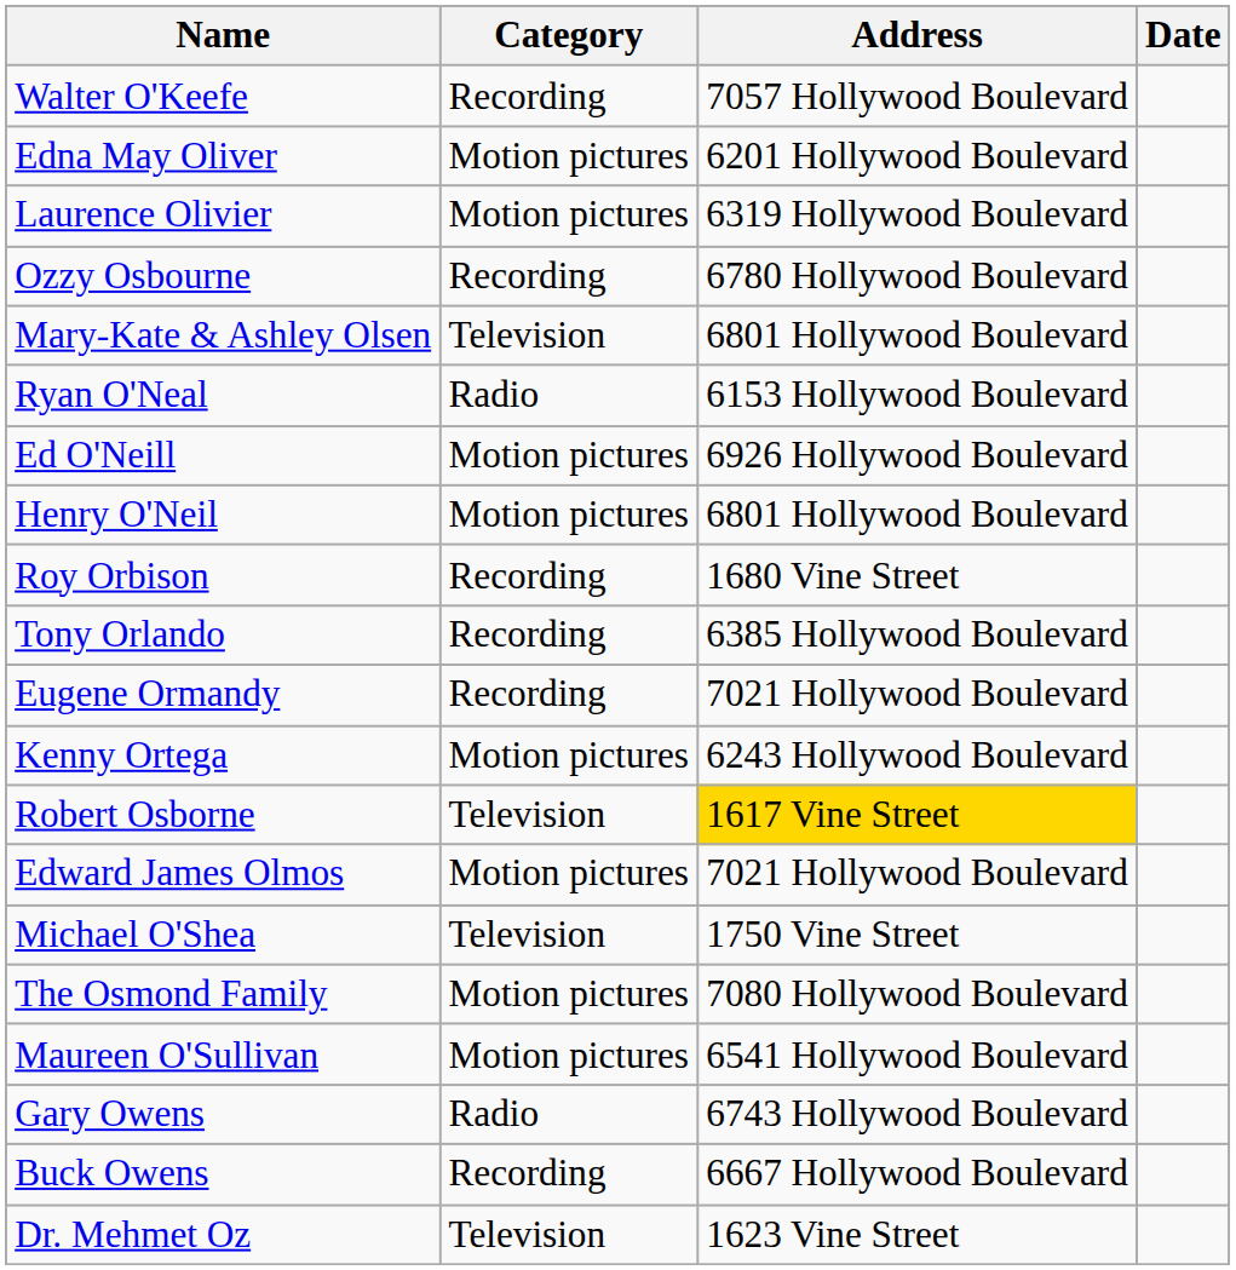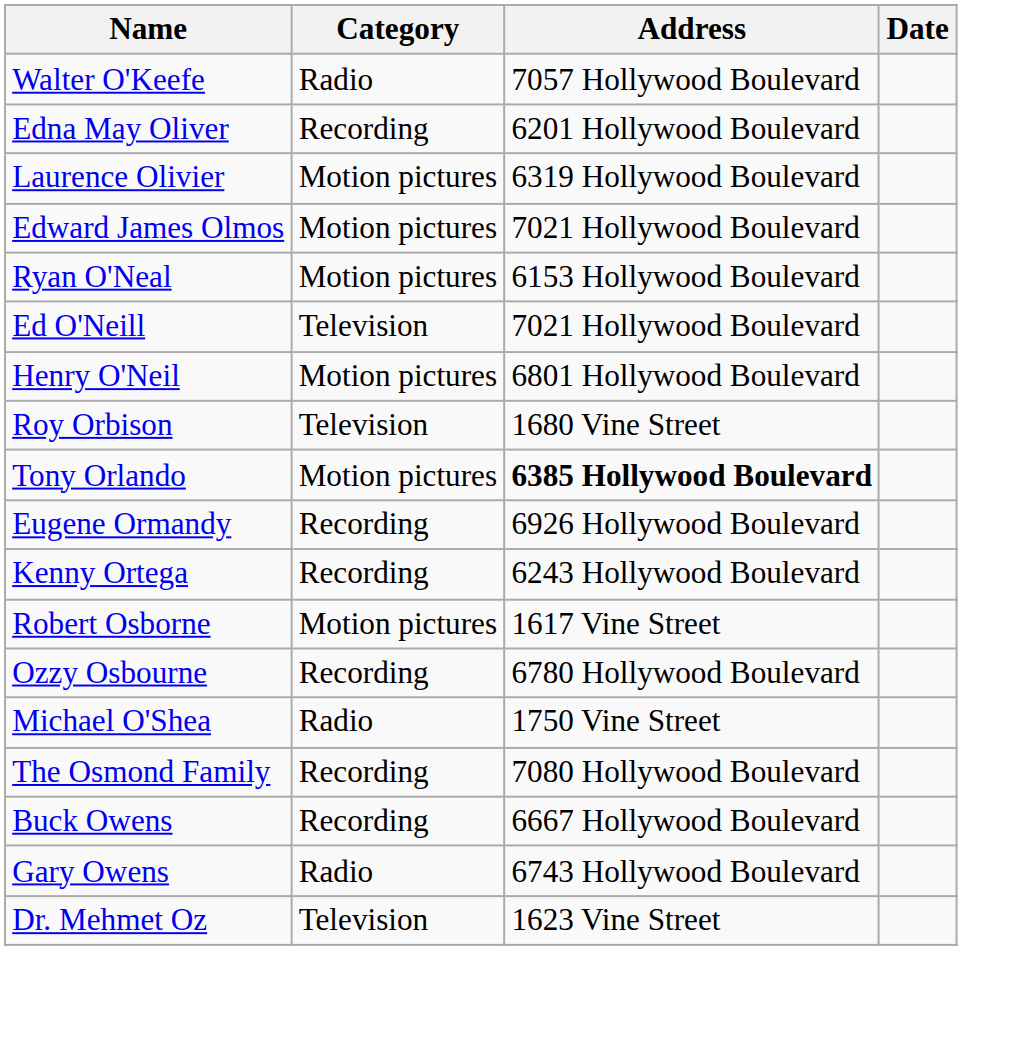 <table class="wikitable sortable" style="font-size: 100%;">
 <tr>
 <th>Name</th>
 <th>Category</th>
 <th>Address</th>
 <th>Date</th>
 </tr>
 <tr>
 <td><a href='#'>Walter O'Keefe</a></td>
-<td>Recording</td>
+<td>Radio</td>
 <td>7057 Hollywood Boulevard</td>
 <td></td>
 </tr>
 <tr>
 <td><a href='#'>Edna May Oliver</a></td>
-<td>Motion pictures</td>
+<td>Recording</td>
 <td>6201 Hollywood Boulevard</td>
 <td></td>
 </tr>
 <tr>
 <td><a href='#'>Laurence Olivier</a></td>
 <td>Motion pictures</td>
 <td>6319 Hollywood Boulevard</td>
 <td></td>
 </tr>
 <tr>
-<td><a href='#'>Ozzy Osbourne</a></td>
-<td>Recording</td>
-<td>6780 Hollywood Boulevard</td>
-<td></td>
-</tr>
-<tr>
-<td><a href='#'>Mary-Kate & Ashley Olsen</a></td>
-<td>Television</td>
-<td>6801 Hollywood Boulevard</td>
+<td><a href='#'>Edward James Olmos</a></td>
+<td>Motion pictures</td>
+<td>7021 Hollywood Boulevard</td>
 <td></td>
 </tr>
 <tr>
 <td><a href='#'>Ryan O'Neal</a></td>
-<td>Radio</td>
+<td>Motion pictures</td>
 <td>6153 Hollywood Boulevard</td>
 <td></td>
 </tr>
 <tr>
 <td><a href='#'>Ed O'Neill</a></td>
-<td>Motion pictures</td>
-<td>6926 Hollywood Boulevard</td>
+<td>Television</td>
+<td>7021 Hollywood Boulevard</td>
 <td></td>
 </tr>
 <tr>
 <td><a href='#'>Henry O'Neil</a><br></td>
 <td>Motion pictures</td>
 <td>6801 Hollywood Boulevard</td>
 <td></td>
 </tr>
 <tr>
 <td><a href='#'>Roy Orbison</a></td>
-<td>Recording</td>
+<td>Television</td>
 <td>1680 Vine Street</td>
 <td></td>
 </tr>
 <tr>
 <td><a href='#'>Tony Orlando</a></td>
-<td>Recording</td>
-<td>6385 Hollywood Boulevard</td>
+<td>Motion pictures</td>
+<td><strong>6385 Hollywood Boulevard</strong></td>
 <td></td>
 </tr>
 <tr>
 <td><a href='#'>Eugene Ormandy</a></td>
 <td>Recording</td>
-<td>7021 Hollywood Boulevard</td>
+<td>6926 Hollywood Boulevard</td>
 <td></td>
 </tr>
 <tr>
 <td><a href='#'>Kenny Ortega</a></td>
-<td>Motion pictures</td>
+<td>Recording</td>
 <td>6243 Hollywood Boulevard</td>
 <td></td>
 </tr>
 <tr>
 <td><a href='#'>Robert Osborne</a></td>
-<td>Television</td>
-<td style="background: gold;">1617 Vine Street</td>
+<td>Motion pictures</td>
+<td>1617 Vine Street</td>
 <td></td>
 </tr>
 <tr>
-<td><a href='#'>Edward James Olmos</a></td>
-<td>Motion pictures</td>
-<td>7021 Hollywood Boulevard</td>
+<td><a href='#'>Ozzy Osbourne</a></td>
+<td>Recording</td>
+<td>6780 Hollywood Boulevard</td>
 <td></td>
 </tr>
 <tr>
 <td><a href='#'>Michael O'Shea</a></td>
-<td>Television</td>
+<td>Radio</td>
 <td>1750 Vine Street</td>
 <td></td>
 </tr>
 <tr>
 <td><a href='#'>The Osmond Family</a></td>
-<td>Motion pictures</td>
+<td>Recording</td>
 <td>7080 Hollywood Boulevard</td>
 <td></td>
 </tr>
 <tr>
-<td><a href='#'>Maureen O'Sullivan</a></td>
-<td>Motion pictures</td>
-<td>6541 Hollywood Boulevard</td>
+<td><a href='#'>Buck Owens</a></td>
+<td>Recording</td>
+<td>6667 Hollywood Boulevard</td>
 <td></td>
 </tr>
 <tr>
 <td><a href='#'>Gary Owens</a></td>
 <td>Radio</td>
 <td>6743 Hollywood Boulevard</td>
 <td></td>
 </tr>
 <tr>
-<td><a href='#'>Buck Owens</a></td>
-<td>Recording</td>
-<td>6667 Hollywood Boulevard</td>
-<td></td>
-</tr>
-<tr>
 <td><a href='#'>Dr. Mehmet Oz</a></td>
 <td>Television</td>
 <td>1623 Vine Street</td>
 <td></td>
 </tr>
 </table>
